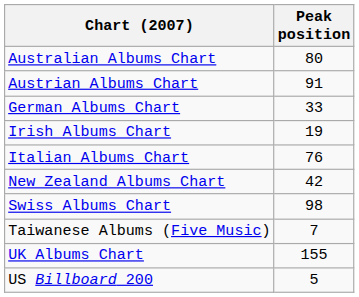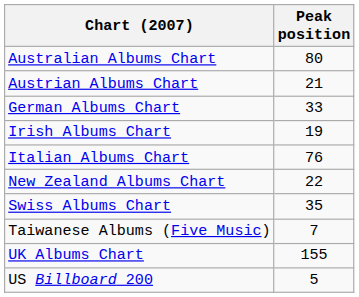 <table class="wikitable sortable">
 <tr>
 <th>Chart (2007)</th>
 <th>Peak<br>position</th>
 </tr>
 <tr>
 <td><a href='#'>Australian Albums Chart</a></td>
 <td style="text-align:center;">80</td>
 </tr>
 <tr>
 <td><a href='#'>Austrian Albums Chart</a></td>
-<td style="text-align:center;">91</td>
+<td style="text-align:center;">21</td>
 </tr>
 <tr>
 <td><a href='#'>German Albums Chart</a></td>
 <td style="text-align:center;">33</td>
 </tr>
 <tr>
 <td><a href='#'>Irish Albums Chart</a></td>
 <td style="text-align:center;">19</td>
 </tr>
 <tr>
 <td><a href='#'>Italian Albums Chart</a></td>
 <td style="text-align:center;">76</td>
 </tr>
 <tr>
 <td><a href='#'>New Zealand Albums Chart</a></td>
-<td style="text-align:center;">42</td>
+<td style="text-align:center;">22</td>
 </tr>
 <tr>
 <td><a href='#'>Swiss Albums Chart</a></td>
-<td style="text-align:center;">98</td>
+<td style="text-align:center;">35</td>
 </tr>
 <tr>
 <td>Taiwanese Albums (<a href='#'>Five Music</a>)</td>
 <td style="text-align:center;">7</td>
 </tr>
 <tr>
 <td><a href='#'>UK Albums Chart</a></td>
 <td style="text-align:center;">155</td>
 </tr>
 <tr>
 <td>US <a href='#'><em>Billboard</em> 200</a></td>
 <td style="text-align:center;">5</td>
 </tr>
 </table>
